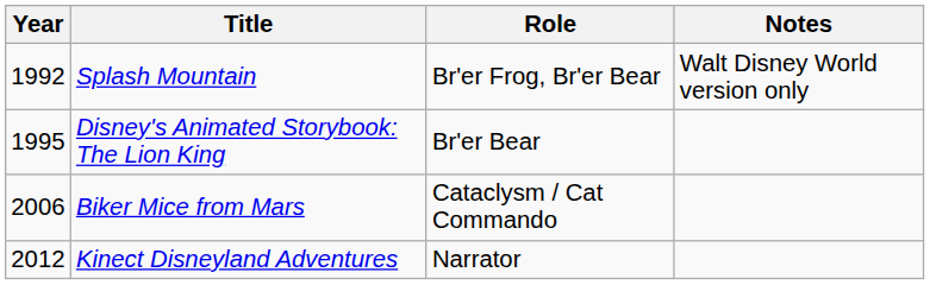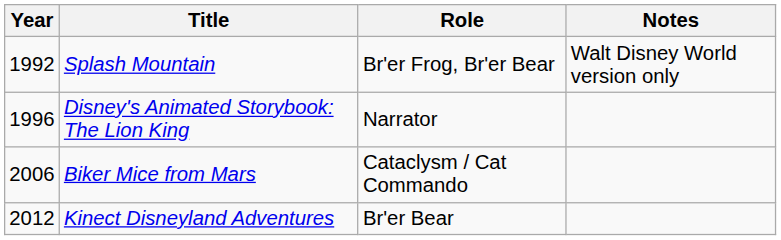 <table class="wikitable sortable">
 <tr>
 <th>Year</th>
 <th>Title</th>
 <th>Role</th>
 <th class="unsortable">Notes</th>
 </tr>
 <tr>
 <td>1992</td>
 <td><em><a href='#'>Splash Mountain</a></em></td>
 <td>Br'er Frog, Br'er Bear</td>
 <td>Walt Disney World version only</td>
 </tr>
 <tr>
-<td>1995</td>
+<td>1996</td>
 <td><em><a href='#'>Disney's Animated Storybook: The Lion King</a></em></td>
-<td>Br'er Bear</td>
+<td>Narrator</td>
 <td></td>
 </tr>
 <tr>
 <td>2006</td>
 <td><em><a href='#'>Biker Mice from Mars</a></em></td>
 <td>Cataclysm / Cat Commando</td>
 <td></td>
 </tr>
 <tr>
 <td>2012</td>
 <td><em><a href='#'>Kinect Disneyland Adventures</a></em></td>
-<td>Narrator</td>
+<td>Br'er Bear</td>
 <td></td>
 </tr>
 </table>
